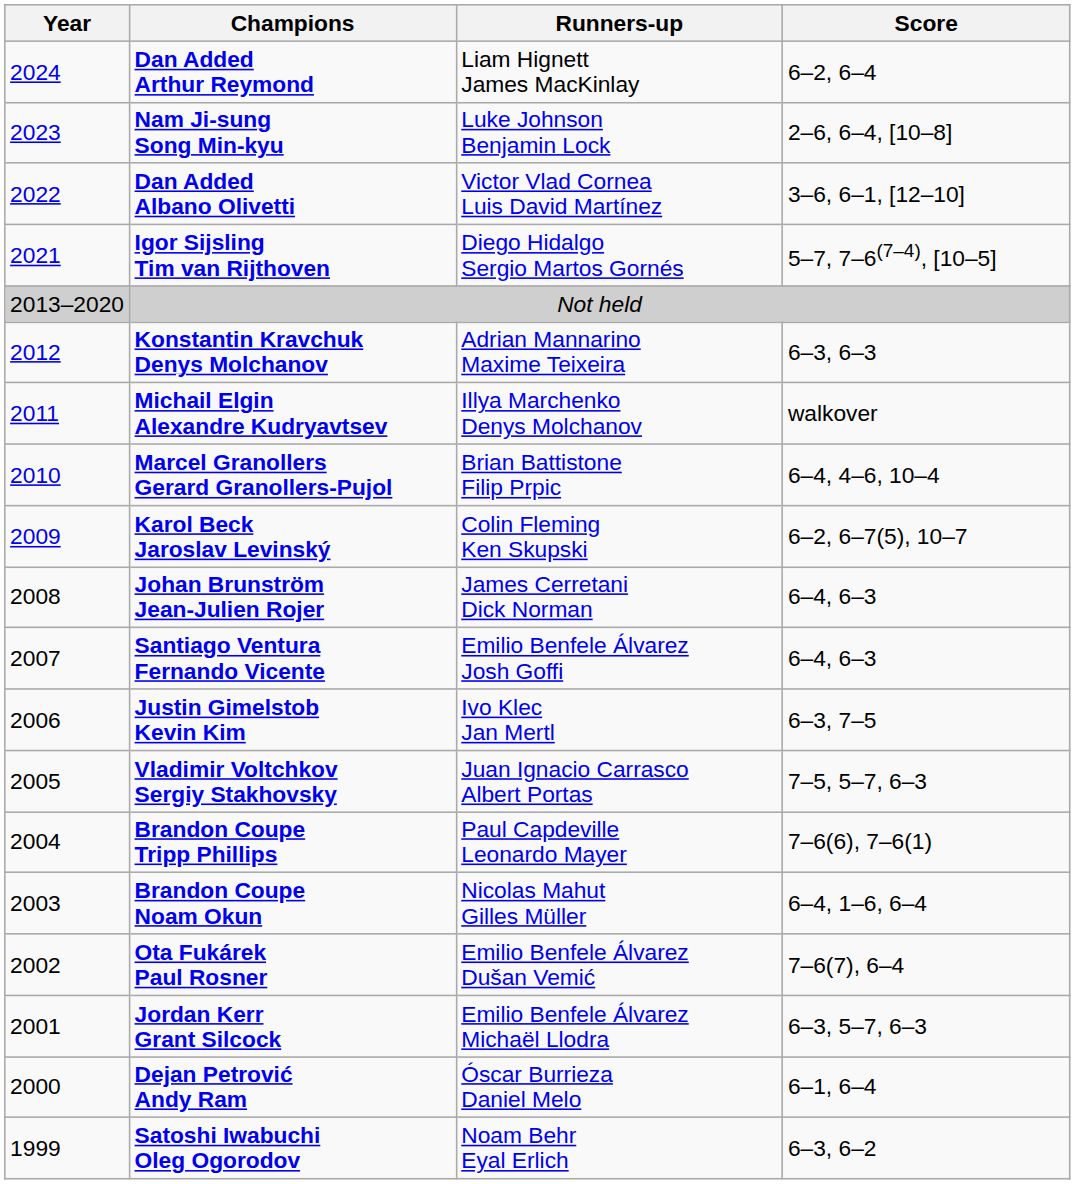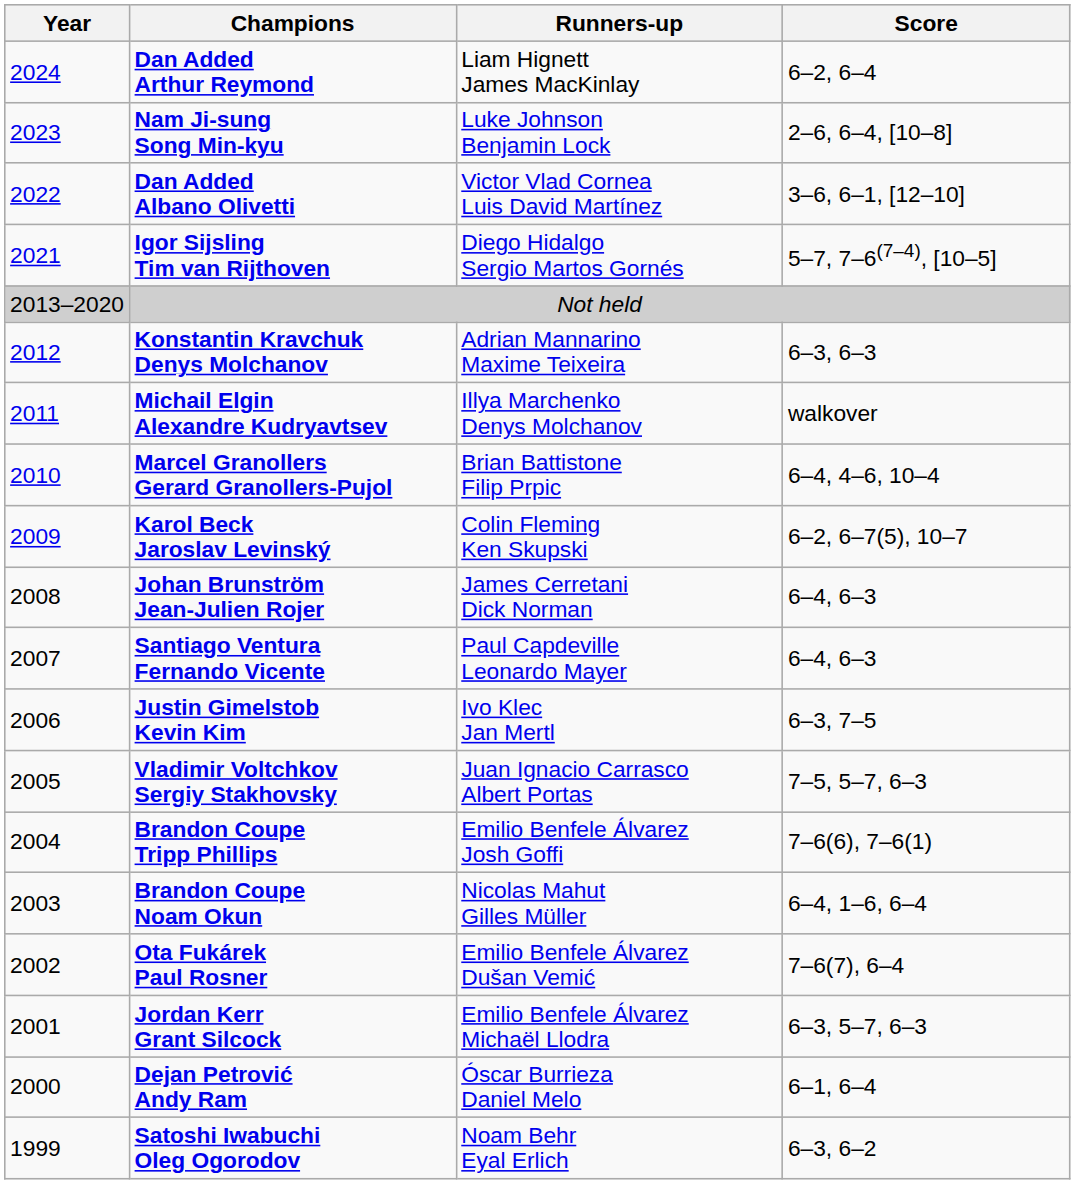 <table class="wikitable" style="font-size:90%">
 <tr>
 <th>Year</th>
 <th width="200">Champions</th>
 <th width="200">Runners-up</th>
 <th width="175">Score</th>
 </tr>
 <tr>
 <td><a href='#'>2024</a></td>
 <td> <strong><a href='#'>Dan Added</a></strong><br> <strong><a href='#'>Arthur Reymond</a></strong></td>
 <td> Liam Hignett<br> James MacKinlay</td>
 <td>6–2, 6–4</td>
 </tr>
 <tr>
 <td><a href='#'>2023</a></td>
 <td> <strong><a href='#'>Nam Ji-sung</a></strong><br> <strong><a href='#'>Song Min-kyu</a></strong></td>
 <td> <a href='#'>Luke Johnson</a><br> <a href='#'>Benjamin Lock</a></td>
 <td>2–6, 6–4, [10–8]</td>
 </tr>
 <tr>
 <td><a href='#'>2022</a></td>
 <td> <strong><a href='#'>Dan Added</a></strong><br> <strong><a href='#'>Albano Olivetti</a></strong></td>
 <td> <a href='#'>Victor Vlad Cornea</a><br> <a href='#'>Luis David Martínez</a></td>
 <td>3–6, 6–1, [12–10]</td>
 </tr>
 <tr>
 <td><a href='#'>2021</a></td>
 <td> <strong><a href='#'>Igor Sijsling</a></strong><br> <strong><a href='#'>Tim van Rijthoven</a></strong></td>
 <td> <a href='#'>Diego Hidalgo</a><br> <a href='#'>Sergio Martos Gornés</a></td>
 <td>5–7, 7–6<sup>(7–4)</sup>, [10–5]</td>
 </tr>
 <tr>
 <td style="background:#cfcfcf">2013–2020</td>
 <td colspan=3 align=center style="background:#cfcfcf"><em>Not held</em></td>
 </tr>
 <tr>
 <td><a href='#'>2012</a></td>
 <td> <strong><a href='#'>Konstantin Kravchuk</a></strong><br> <strong><a href='#'>Denys Molchanov</a></strong></td>
 <td> <a href='#'>Adrian Mannarino</a><br> <a href='#'>Maxime Teixeira</a></td>
 <td>6–3, 6–3</td>
 </tr>
 <tr>
 <td><a href='#'>2011</a></td>
 <td> <strong><a href='#'>Michail Elgin</a></strong><br> <strong><a href='#'>Alexandre Kudryavtsev</a></strong></td>
 <td> <a href='#'>Illya Marchenko</a><br> <a href='#'>Denys Molchanov</a></td>
 <td>walkover</td>
 </tr>
 <tr>
 <td><a href='#'>2010</a></td>
 <td> <strong><a href='#'>Marcel Granollers</a></strong><br> <strong><a href='#'>Gerard Granollers-Pujol</a></strong></td>
 <td> <a href='#'>Brian Battistone</a> <br> <a href='#'>Filip Prpic</a></td>
 <td>6–4, 4–6, 10–4</td>
 </tr>
 <tr>
 <td><a href='#'>2009</a></td>
 <td> <strong><a href='#'>Karol Beck</a></strong><br> <strong><a href='#'>Jaroslav Levinský</a></strong></td>
 <td> <a href='#'>Colin Fleming</a> <br> <a href='#'>Ken Skupski</a></td>
 <td>6–2, 6–7(5), 10–7</td>
 </tr>
 <tr>
 <td>2008</td>
 <td> <strong><a href='#'>Johan Brunström</a></strong><br> <strong><a href='#'>Jean-Julien Rojer</a></strong></td>
 <td> <a href='#'>James Cerretani</a><br> <a href='#'>Dick Norman</a></td>
 <td>6–4, 6–3</td>
 </tr>
 <tr>
 <td>2007</td>
 <td> <strong><a href='#'>Santiago Ventura</a></strong><br> <strong><a href='#'>Fernando Vicente</a></strong></td>
-<td> <a href='#'>Emilio Benfele Álvarez</a><br> <a href='#'>Josh Goffi</a></td>
+<td> <a href='#'>Paul Capdeville</a><br> <a href='#'>Leonardo Mayer</a></td>
 <td>6–4, 6–3</td>
 </tr>
 <tr>
 <td>2006</td>
 <td> <strong><a href='#'>Justin Gimelstob</a></strong><br> <strong><a href='#'>Kevin Kim</a></strong></td>
 <td> <a href='#'>Ivo Klec</a><br> <a href='#'>Jan Mertl</a></td>
 <td>6–3, 7–5</td>
 </tr>
 <tr>
 <td>2005</td>
 <td> <strong><a href='#'>Vladimir Voltchkov</a></strong><br> <strong><a href='#'>Sergiy Stakhovsky</a></strong></td>
 <td> <a href='#'>Juan Ignacio Carrasco</a><br> <a href='#'>Albert Portas</a></td>
 <td>7–5, 5–7, 6–3</td>
 </tr>
 <tr>
 <td>2004</td>
 <td> <strong><a href='#'>Brandon Coupe</a></strong><br> <strong><a href='#'>Tripp Phillips</a></strong></td>
-<td> <a href='#'>Paul Capdeville</a><br> <a href='#'>Leonardo Mayer</a></td>
+<td> <a href='#'>Emilio Benfele Álvarez</a><br> <a href='#'>Josh Goffi</a></td>
 <td>7–6(6), 7–6(1)</td>
 </tr>
 <tr>
 <td>2003</td>
 <td> <strong><a href='#'>Brandon Coupe</a></strong><br> <strong><a href='#'>Noam Okun</a></strong></td>
 <td> <a href='#'>Nicolas Mahut</a><br> <a href='#'>Gilles Müller</a></td>
 <td>6–4, 1–6, 6–4</td>
 </tr>
 <tr>
 <td>2002</td>
 <td> <strong><a href='#'>Ota Fukárek</a></strong><br> <strong><a href='#'>Paul Rosner</a></strong></td>
 <td> <a href='#'>Emilio Benfele Álvarez</a><br> <a href='#'>Dušan Vemić</a></td>
 <td>7–6(7), 6–4</td>
 </tr>
 <tr>
 <td>2001</td>
 <td> <strong><a href='#'>Jordan Kerr</a></strong><br> <strong><a href='#'>Grant Silcock</a></strong></td>
 <td> <a href='#'>Emilio Benfele Álvarez</a><br> <a href='#'>Michaël Llodra</a></td>
 <td>6–3, 5–7, 6–3</td>
 </tr>
 <tr>
 <td>2000</td>
 <td> <strong><a href='#'>Dejan Petrović</a></strong><br> <strong><a href='#'>Andy Ram</a></strong></td>
 <td> <a href='#'>Óscar Burrieza</a><br> <a href='#'>Daniel Melo</a></td>
 <td>6–1, 6–4</td>
 </tr>
 <tr>
 <td>1999</td>
 <td> <strong><a href='#'>Satoshi Iwabuchi</a></strong><br> <strong><a href='#'>Oleg Ogorodov</a></strong></td>
 <td> <a href='#'>Noam Behr</a><br> <a href='#'>Eyal Erlich</a></td>
 <td>6–3, 6–2</td>
 </tr>
 </table>
